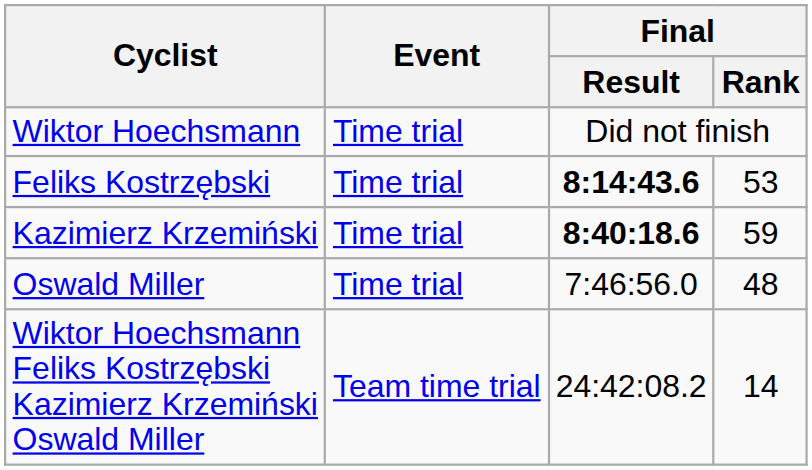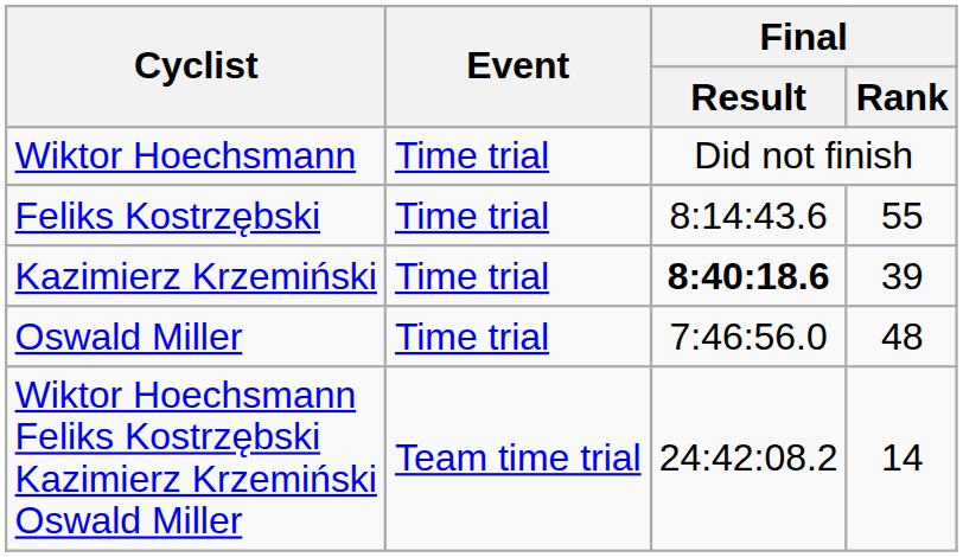 <table class=wikitable style="font-size:90%">
 <tr>
 <th rowspan=2>Cyclist</th>
 <th rowspan=2>Event</th>
 <th colspan=2>Final</th>
 </tr>
 <tr>
 <th>Result</th>
 <th>Rank</th>
 </tr>
 <tr>
 <td><a href='#'>Wiktor Hoechsmann</a></td>
 <td><a href='#'>Time trial</a></td>
 <td align=center colspan=2>Did not finish</td>
 </tr>
 <tr>
 <td><a href='#'>Feliks Kostrzębski</a></td>
 <td><a href='#'>Time trial</a></td>
-<td align=center><strong>8:14:43.6</strong></td>
-<td align=center>53</td>
+<td align=center>8:14:43.6</td>
+<td align=center>55</td>
 </tr>
 <tr>
 <td><a href='#'>Kazimierz Krzemiński</a></td>
 <td><a href='#'>Time trial</a></td>
 <td align=center><strong>8:40:18.6</strong></td>
-<td align=center>59</td>
+<td align=center>39</td>
 </tr>
 <tr>
 <td><a href='#'>Oswald Miller</a></td>
 <td><a href='#'>Time trial</a></td>
 <td align=center>7:46:56.0</td>
 <td align=center>48</td>
 </tr>
 <tr>
 <td><a href='#'>Wiktor Hoechsmann</a> <br> <a href='#'>Feliks Kostrzębski</a> <br> <a href='#'>Kazimierz Krzemiński</a> <br> <a href='#'>Oswald Miller</a></td>
 <td><a href='#'>Team time trial</a></td>
 <td align=center>24:42:08.2</td>
 <td align=center>14</td>
 </tr>
 </table>
